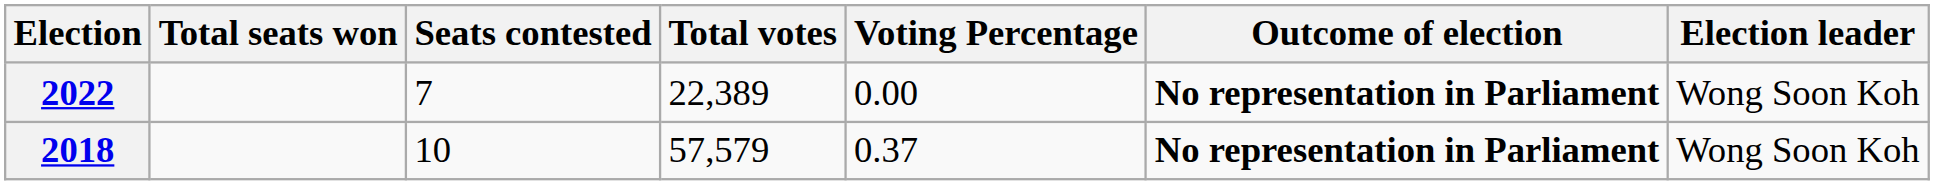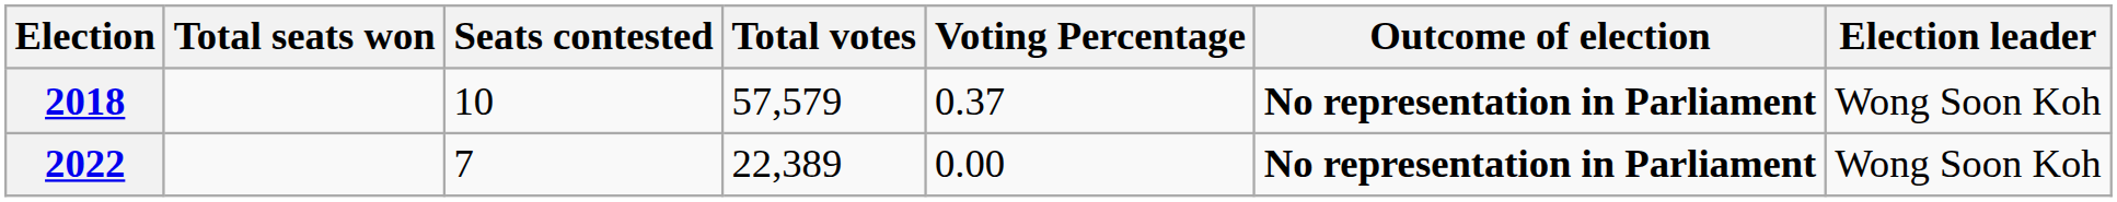 <table class="wikitable">
 <tr>
 <th>Election</th>
 <th>Total seats won</th>
 <th>Seats contested</th>
 <th>Total votes</th>
 <th>Voting Percentage</th>
 <th>Outcome of election</th>
 <th>Election leader</th>
 </tr>
 <tr>
+<th><a href='#'>2018</a></th>
+<td></td>
+<td>10</td>
+<td>57,579</td>
+<td>0.37</td>
+<td><strong>No representation in Parliament</strong> <br> </td>
+<td>Wong Soon Koh</td>
+</tr>
+<tr>
 <th><a href='#'>2022</a></th>
 <td></td>
 <td>7</td>
 <td>22,389</td>
 <td>0.00</td>
 <td><strong>No representation in Parliament</strong> <br> </td>
 <td>Wong Soon Koh</td>
 </tr>
-<tr>
-<th><a href='#'>2018</a></th>
-<td></td>
-<td>10</td>
-<td>57,579</td>
-<td>0.37</td>
-<td><strong>No representation in Parliament</strong> <br> </td>
-<td>Wong Soon Koh</td>
-</tr>
 </table>
